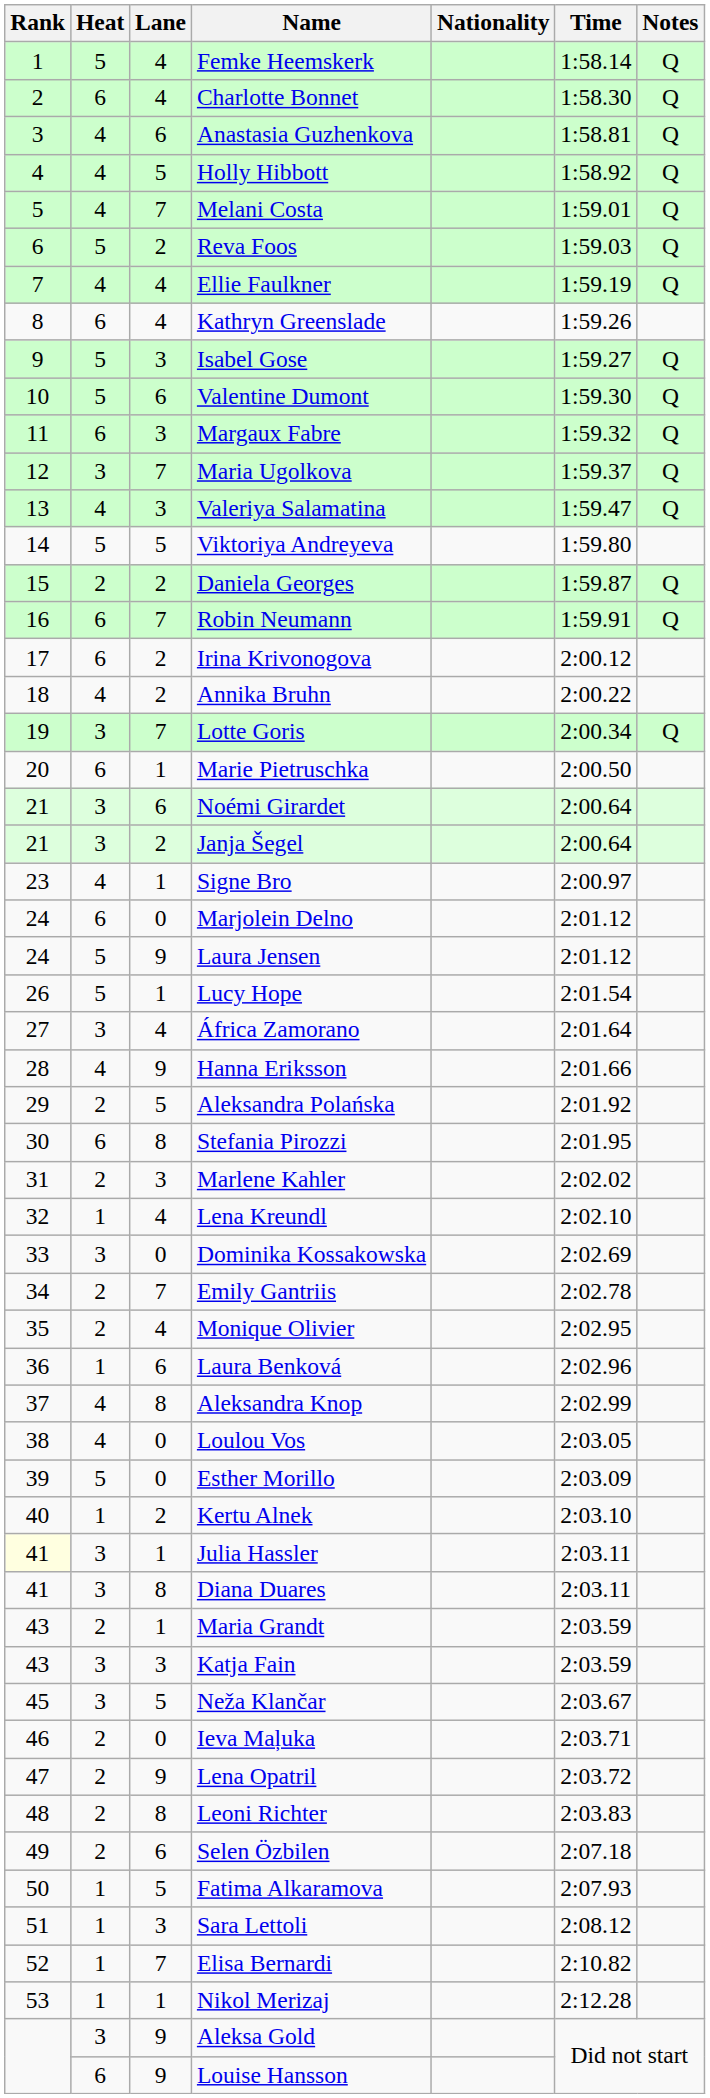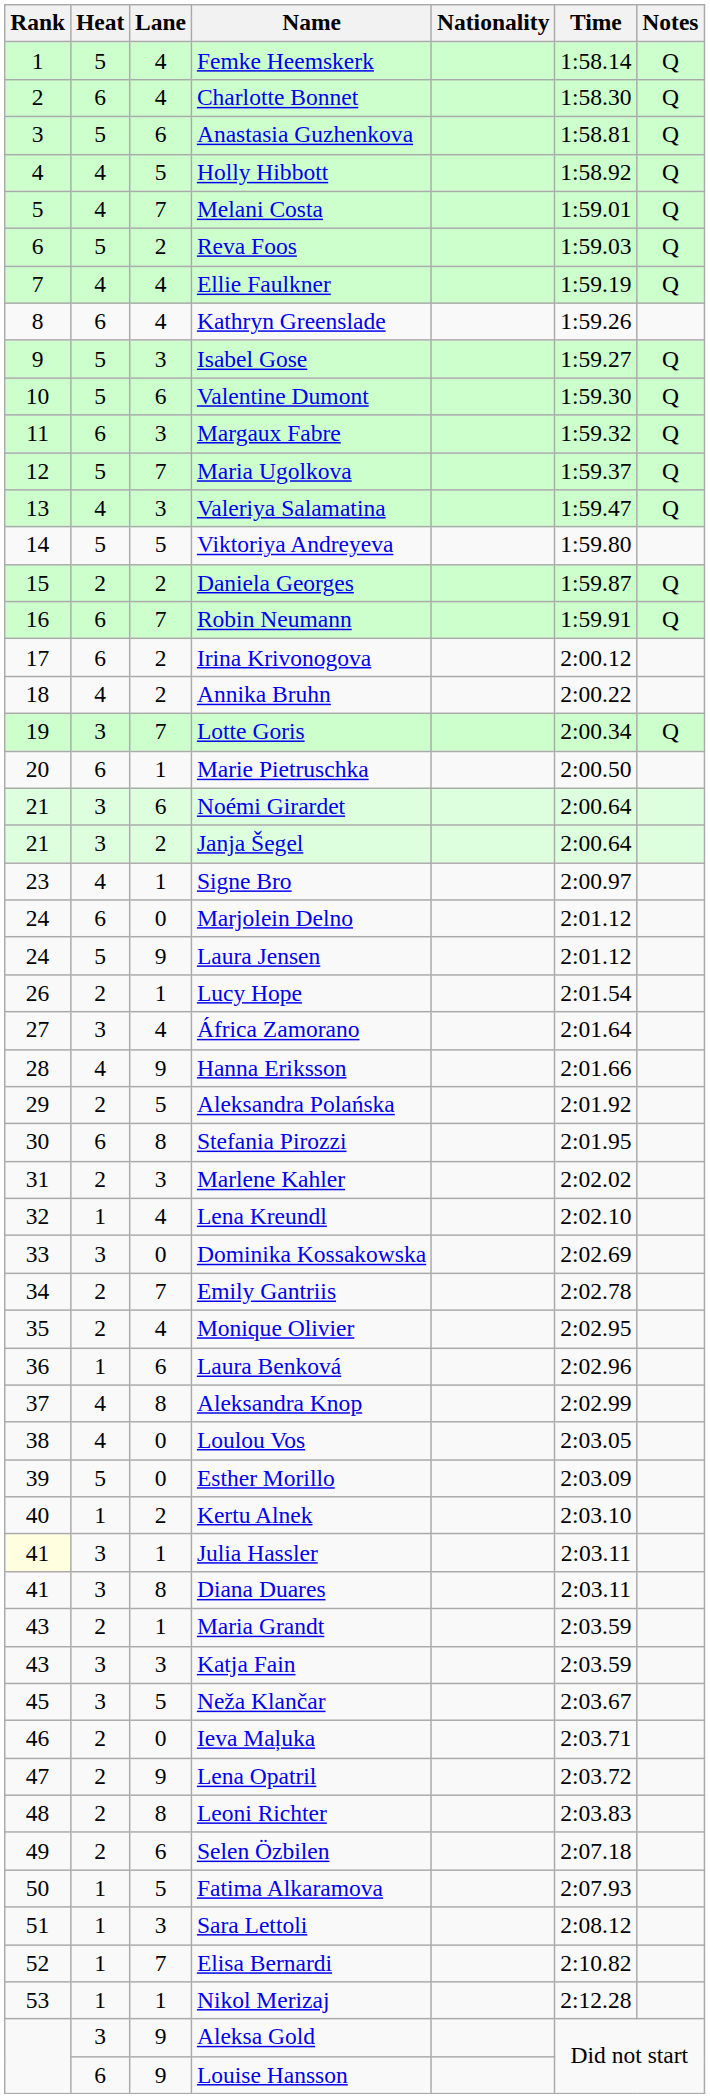 <table class="wikitable sortable" style="text-align:center">
 <tr>
 <th>Rank</th>
 <th>Heat</th>
 <th>Lane</th>
 <th>Name</th>
 <th>Nationality</th>
 <th>Time</th>
 <th>Notes</th>
 </tr>
 <tr bgcolor=ccffcc>
 <td>1</td>
 <td>5</td>
 <td>4</td>
 <td align=left><a href='#'>Femke Heemskerk</a></td>
 <td align=left></td>
 <td>1:58.14</td>
 <td>Q</td>
 </tr>
 <tr bgcolor=ccffcc>
 <td>2</td>
 <td>6</td>
 <td>4</td>
 <td align=left><a href='#'>Charlotte Bonnet</a></td>
 <td align=left></td>
 <td>1:58.30</td>
 <td>Q</td>
 </tr>
 <tr bgcolor=ccffcc>
 <td>3</td>
-<td>4</td>
+<td>5</td>
 <td>6</td>
 <td align=left><a href='#'>Anastasia Guzhenkova</a></td>
 <td align=left></td>
 <td>1:58.81</td>
 <td>Q</td>
 </tr>
 <tr bgcolor=ccffcc>
 <td>4</td>
 <td>4</td>
 <td>5</td>
 <td align=left><a href='#'>Holly Hibbott</a></td>
 <td align=left></td>
 <td>1:58.92</td>
 <td>Q</td>
 </tr>
 <tr bgcolor=ccffcc>
 <td>5</td>
 <td>4</td>
 <td>7</td>
 <td align=left><a href='#'>Melani Costa</a></td>
 <td align=left></td>
 <td>1:59.01</td>
 <td>Q</td>
 </tr>
 <tr bgcolor=ccffcc>
 <td>6</td>
 <td>5</td>
 <td>2</td>
 <td align=left><a href='#'>Reva Foos</a></td>
 <td align=left></td>
 <td>1:59.03</td>
 <td>Q</td>
 </tr>
 <tr bgcolor=ccffcc>
 <td>7</td>
 <td>4</td>
 <td>4</td>
 <td align=left><a href='#'>Ellie Faulkner</a></td>
 <td align=left></td>
 <td>1:59.19</td>
 <td>Q</td>
 </tr>
 <tr>
 <td>8</td>
 <td>6</td>
 <td>4</td>
 <td align=left><a href='#'>Kathryn Greenslade</a></td>
 <td align=left></td>
 <td>1:59.26</td>
 <td></td>
 </tr>
 <tr bgcolor=ccffcc>
 <td>9</td>
 <td>5</td>
 <td>3</td>
 <td align=left><a href='#'>Isabel Gose</a></td>
 <td align=left></td>
 <td>1:59.27</td>
 <td>Q</td>
 </tr>
 <tr bgcolor=ccffcc>
 <td>10</td>
 <td>5</td>
 <td>6</td>
 <td align=left><a href='#'>Valentine Dumont</a></td>
 <td align=left></td>
 <td>1:59.30</td>
 <td>Q</td>
 </tr>
 <tr bgcolor=ccffcc>
 <td>11</td>
 <td>6</td>
 <td>3</td>
 <td align=left><a href='#'>Margaux Fabre</a></td>
 <td align=left></td>
 <td>1:59.32</td>
 <td>Q</td>
 </tr>
 <tr bgcolor=ccffcc>
 <td>12</td>
-<td>3</td>
+<td>5</td>
 <td>7</td>
 <td align=left><a href='#'>Maria Ugolkova</a></td>
 <td align=left></td>
 <td>1:59.37</td>
 <td>Q</td>
 </tr>
 <tr bgcolor=ccffcc>
 <td>13</td>
 <td>4</td>
 <td>3</td>
 <td align=left><a href='#'>Valeriya Salamatina</a></td>
 <td align=left></td>
 <td>1:59.47</td>
 <td>Q</td>
 </tr>
 <tr>
 <td>14</td>
 <td>5</td>
 <td>5</td>
 <td align=left><a href='#'>Viktoriya Andreyeva</a></td>
 <td align=left></td>
 <td>1:59.80</td>
 <td></td>
 </tr>
 <tr bgcolor=ccffcc>
 <td>15</td>
 <td>2</td>
 <td>2</td>
 <td align=left><a href='#'>Daniela Georges</a></td>
 <td align=left></td>
 <td>1:59.87</td>
 <td>Q</td>
 </tr>
 <tr bgcolor=ccffcc>
 <td>16</td>
 <td>6</td>
 <td>7</td>
 <td align=left><a href='#'>Robin Neumann</a></td>
 <td align=left></td>
 <td>1:59.91</td>
 <td>Q</td>
 </tr>
 <tr>
 <td>17</td>
 <td>6</td>
 <td>2</td>
 <td align=left><a href='#'>Irina Krivonogova</a></td>
 <td align=left></td>
 <td>2:00.12</td>
 <td></td>
 </tr>
 <tr>
 <td>18</td>
 <td>4</td>
 <td>2</td>
 <td align=left><a href='#'>Annika Bruhn</a></td>
 <td align=left></td>
 <td>2:00.22</td>
 <td></td>
 </tr>
 <tr bgcolor=ccffcc>
 <td>19</td>
 <td>3</td>
 <td>7</td>
 <td align=left><a href='#'>Lotte Goris</a></td>
 <td align=left></td>
 <td>2:00.34</td>
 <td>Q</td>
 </tr>
 <tr>
 <td>20</td>
 <td>6</td>
 <td>1</td>
 <td align=left><a href='#'>Marie Pietruschka</a></td>
 <td align=left></td>
 <td>2:00.50</td>
 <td></td>
 </tr>
 <tr bgcolor=ddffdd>
 <td>21</td>
 <td>3</td>
 <td>6</td>
 <td align=left><a href='#'>Noémi Girardet</a></td>
 <td align=left></td>
 <td>2:00.64</td>
 <td></td>
 </tr>
 <tr bgcolor=ddffdd>
 <td>21</td>
 <td>3</td>
 <td>2</td>
 <td align=left><a href='#'>Janja Šegel</a></td>
 <td align=left></td>
 <td>2:00.64</td>
 <td></td>
 </tr>
 <tr>
 <td>23</td>
 <td>4</td>
 <td>1</td>
 <td align=left><a href='#'>Signe Bro</a></td>
 <td align=left></td>
 <td>2:00.97</td>
 <td></td>
 </tr>
 <tr>
 <td>24</td>
 <td>6</td>
 <td>0</td>
 <td align=left><a href='#'>Marjolein Delno</a></td>
 <td align=left></td>
 <td>2:01.12</td>
 <td></td>
 </tr>
 <tr>
 <td>24</td>
 <td>5</td>
 <td>9</td>
 <td align=left><a href='#'>Laura Jensen</a></td>
 <td align=left></td>
 <td>2:01.12</td>
 <td></td>
 </tr>
 <tr>
 <td>26</td>
-<td>5</td>
+<td>2</td>
 <td>1</td>
 <td align=left><a href='#'>Lucy Hope</a></td>
 <td align=left></td>
 <td>2:01.54</td>
 <td></td>
 </tr>
 <tr>
 <td>27</td>
 <td>3</td>
 <td>4</td>
 <td align=left><a href='#'>África Zamorano</a></td>
 <td align=left></td>
 <td>2:01.64</td>
 <td></td>
 </tr>
 <tr>
 <td>28</td>
 <td>4</td>
 <td>9</td>
 <td align=left><a href='#'>Hanna Eriksson</a></td>
 <td align=left></td>
 <td>2:01.66</td>
 <td></td>
 </tr>
 <tr>
 <td>29</td>
 <td>2</td>
 <td>5</td>
 <td align=left><a href='#'>Aleksandra Polańska</a></td>
 <td align=left></td>
 <td>2:01.92</td>
 <td></td>
 </tr>
 <tr>
 <td>30</td>
 <td>6</td>
 <td>8</td>
 <td align=left><a href='#'>Stefania Pirozzi</a></td>
 <td align=left></td>
 <td>2:01.95</td>
 <td></td>
 </tr>
 <tr>
 <td>31</td>
 <td>2</td>
 <td>3</td>
 <td align=left><a href='#'>Marlene Kahler</a></td>
 <td align=left></td>
 <td>2:02.02</td>
 <td></td>
 </tr>
 <tr>
 <td>32</td>
 <td>1</td>
 <td>4</td>
 <td align=left><a href='#'>Lena Kreundl</a></td>
 <td align=left></td>
 <td>2:02.10</td>
 <td></td>
 </tr>
 <tr>
 <td>33</td>
 <td>3</td>
 <td>0</td>
 <td align=left><a href='#'>Dominika Kossakowska</a></td>
 <td align=left></td>
 <td>2:02.69</td>
 <td></td>
 </tr>
 <tr>
 <td>34</td>
 <td>2</td>
 <td>7</td>
 <td align=left><a href='#'>Emily Gantriis</a></td>
 <td align=left></td>
 <td>2:02.78</td>
 <td></td>
 </tr>
 <tr>
 <td>35</td>
 <td>2</td>
 <td>4</td>
 <td align=left><a href='#'>Monique Olivier</a></td>
 <td align=left></td>
 <td>2:02.95</td>
 <td></td>
 </tr>
 <tr>
 <td>36</td>
 <td>1</td>
 <td>6</td>
 <td align=left><a href='#'>Laura Benková</a></td>
 <td align=left></td>
 <td>2:02.96</td>
 <td></td>
 </tr>
 <tr>
 <td>37</td>
 <td>4</td>
 <td>8</td>
 <td align=left><a href='#'>Aleksandra Knop</a></td>
 <td align=left></td>
 <td>2:02.99</td>
 <td></td>
 </tr>
 <tr>
 <td>38</td>
 <td>4</td>
 <td>0</td>
 <td align=left><a href='#'>Loulou Vos</a></td>
 <td align=left></td>
 <td>2:03.05</td>
 <td></td>
 </tr>
 <tr>
 <td>39</td>
 <td>5</td>
 <td>0</td>
 <td align=left><a href='#'>Esther Morillo</a></td>
 <td align=left></td>
 <td>2:03.09</td>
 <td></td>
 </tr>
 <tr>
 <td>40</td>
 <td>1</td>
 <td>2</td>
 <td align=left><a href='#'>Kertu Alnek</a></td>
 <td align=left></td>
 <td>2:03.10</td>
 <td></td>
 </tr>
 <tr>
 <td style="background: lightyellow;">41</td>
 <td>3</td>
 <td>1</td>
 <td align=left><a href='#'>Julia Hassler</a></td>
 <td align=left></td>
 <td>2:03.11</td>
 <td></td>
 </tr>
 <tr>
 <td>41</td>
 <td>3</td>
 <td>8</td>
 <td align=left><a href='#'>Diana Duares</a></td>
 <td align=left></td>
 <td>2:03.11</td>
 <td></td>
 </tr>
 <tr>
 <td>43</td>
 <td>2</td>
 <td>1</td>
 <td align=left><a href='#'>Maria Grandt</a></td>
 <td align=left></td>
 <td>2:03.59</td>
 <td></td>
 </tr>
 <tr>
 <td>43</td>
 <td>3</td>
 <td>3</td>
 <td align=left><a href='#'>Katja Fain</a></td>
 <td align=left></td>
 <td>2:03.59</td>
 <td></td>
 </tr>
 <tr>
 <td>45</td>
 <td>3</td>
 <td>5</td>
 <td align=left><a href='#'>Neža Klančar</a></td>
 <td align=left></td>
 <td>2:03.67</td>
 <td></td>
 </tr>
 <tr>
 <td>46</td>
 <td>2</td>
 <td>0</td>
 <td align=left><a href='#'>Ieva Maļuka</a></td>
 <td align=left></td>
 <td>2:03.71</td>
 <td></td>
 </tr>
 <tr>
 <td>47</td>
 <td>2</td>
 <td>9</td>
 <td align=left><a href='#'>Lena Opatril</a></td>
 <td align=left></td>
 <td>2:03.72</td>
 <td></td>
 </tr>
 <tr>
 <td>48</td>
 <td>2</td>
 <td>8</td>
 <td align=left><a href='#'>Leoni Richter</a></td>
 <td align=left></td>
 <td>2:03.83</td>
 <td></td>
 </tr>
 <tr>
 <td>49</td>
 <td>2</td>
 <td>6</td>
 <td align=left><a href='#'>Selen Özbilen</a></td>
 <td align=left></td>
 <td>2:07.18</td>
 <td></td>
 </tr>
 <tr>
 <td>50</td>
 <td>1</td>
 <td>5</td>
 <td align=left><a href='#'>Fatima Alkaramova</a></td>
 <td align=left></td>
 <td>2:07.93</td>
 <td></td>
 </tr>
 <tr>
 <td>51</td>
 <td>1</td>
 <td>3</td>
 <td align=left><a href='#'>Sara Lettoli</a></td>
 <td align=left></td>
 <td>2:08.12</td>
 <td></td>
 </tr>
 <tr>
 <td>52</td>
 <td>1</td>
 <td>7</td>
 <td align=left><a href='#'>Elisa Bernardi</a></td>
 <td align=left></td>
 <td>2:10.82</td>
 <td></td>
 </tr>
 <tr>
 <td>53</td>
 <td>1</td>
 <td>1</td>
 <td align=left><a href='#'>Nikol Merizaj</a></td>
 <td align=left></td>
 <td>2:12.28</td>
 <td></td>
 </tr>
 <tr>
 <td rowspan=2></td>
 <td>3</td>
 <td>9</td>
 <td align=left><a href='#'>Aleksa Gold</a></td>
 <td align=left></td>
 <td colspan="2" rowspan="2">Did not start</td>
 </tr>
 <tr>
 <td>6</td>
 <td>9</td>
 <td align=left><a href='#'>Louise Hansson</a></td>
 <td align=left></td>
 </tr>
 </table>
